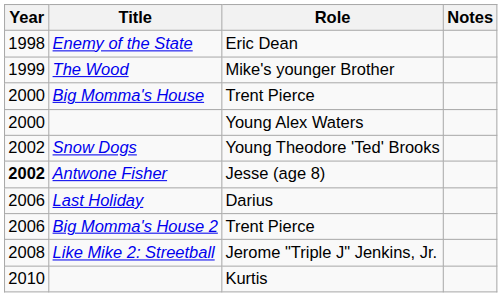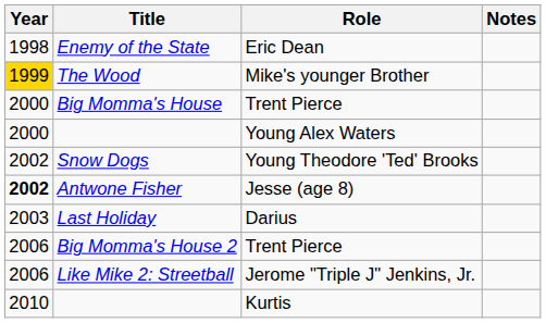 <table class="wikitable sortable">
 <tr>
 <th>Year</th>
 <th>Title</th>
 <th>Role</th>
 <th class="unsortable">Notes</th>
 </tr>
 <tr>
 <td>1998</td>
 <td><em><a href='#'>Enemy of the State</a></em></td>
 <td>Eric Dean</td>
 <td></td>
 </tr>
 <tr>
-<td>1999</td>
+<td style="background: gold;">1999</td>
 <td><em><a href='#'>The Wood</a></em></td>
 <td>Mike's younger Brother</td>
 <td></td>
 </tr>
 <tr>
 <td>2000</td>
 <td><em><a href='#'>Big Momma's House</a></em></td>
 <td>Trent Pierce</td>
 <td></td>
 </tr>
 <tr>
 <td>2000</td>
 <td><em></em></td>
 <td>Young Alex Waters</td>
 <td></td>
 </tr>
 <tr>
 <td>2002</td>
 <td><em><a href='#'>Snow Dogs</a></em></td>
 <td>Young Theodore 'Ted' Brooks</td>
 <td></td>
 </tr>
 <tr>
 <td><strong>2002</strong></td>
 <td><em><a href='#'>Antwone Fisher</a></em></td>
 <td>Jesse (age 8)</td>
 <td></td>
 </tr>
 <tr>
-<td>2006</td>
+<td>2003</td>
 <td><em><a href='#'>Last Holiday</a></em></td>
 <td>Darius</td>
 <td></td>
 </tr>
 <tr>
 <td>2006</td>
 <td><em><a href='#'>Big Momma's House 2</a></em></td>
 <td>Trent Pierce</td>
 <td></td>
 </tr>
 <tr>
-<td>2008</td>
+<td>2006</td>
 <td><em><a href='#'>Like Mike 2: Streetball</a></em></td>
 <td>Jerome "Triple J" Jenkins, Jr.</td>
 <td></td>
 </tr>
 <tr>
 <td>2010</td>
 <td><em></em></td>
 <td>Kurtis</td>
 <td></td>
 </tr>
 </table>
